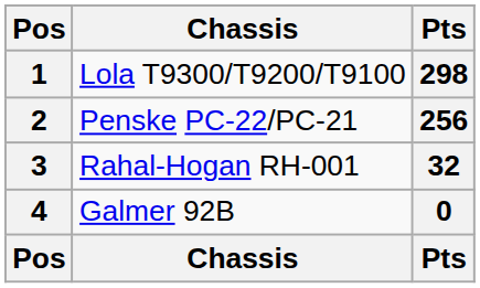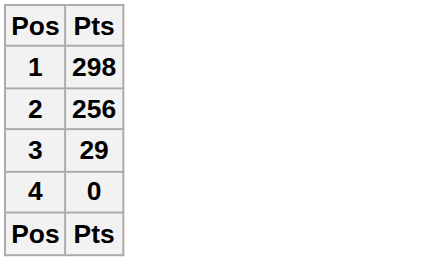 <table class="wikitable" style="font-size: 85%;; text-align:center;">
 <tr valign="top">
 <th valign="middle">Pos</th>
-<th valign="middle">Chassis</th>
 <th valign="middle">Pts</th>
 </tr>
 <tr>
 <th>1</th>
-<td align="left"> <a href='#'>Lola</a> T9300/T9200/T9100</td>
 <th>298</th>
 </tr>
 <tr>
 <th>2</th>
-<td align="left"> <a href='#'>Penske</a> <a href='#'>PC-22</a>/PC-21</td>
 <th>256</th>
 </tr>
 <tr>
 <th>3</th>
-<td align="left"> <a href='#'>Rahal-Hogan</a> RH-001</td>
-<th>32</th>
+<th>29</th>
 </tr>
 <tr>
 <th>4</th>
-<td align="left"> <a href='#'>Galmer</a> 92B</td>
 <th>0</th>
 </tr>
 <tr>
 <th valign="middle">Pos</th>
-<th valign="middle">Chassis</th>
 <th valign="middle">Pts</th>
 </tr>
 </table>
